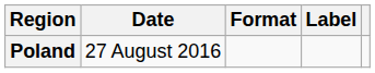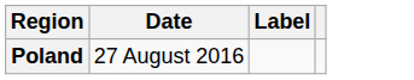 <table class="wikitable plainrowheaders">
 <tr>
 <th scope="col">Region</th>
 <th scope="col">Date</th>
-<th scope="col">Format</th>
 <th scope="col">Label</th>
 <th scope="col"></th>
 </tr>
 <tr>
 <th scope="row">Poland</th>
 <td>27 August 2016</td>
 <td></td>
-<td></td>
 <td align="center"></td>
 </tr>
 </table>
